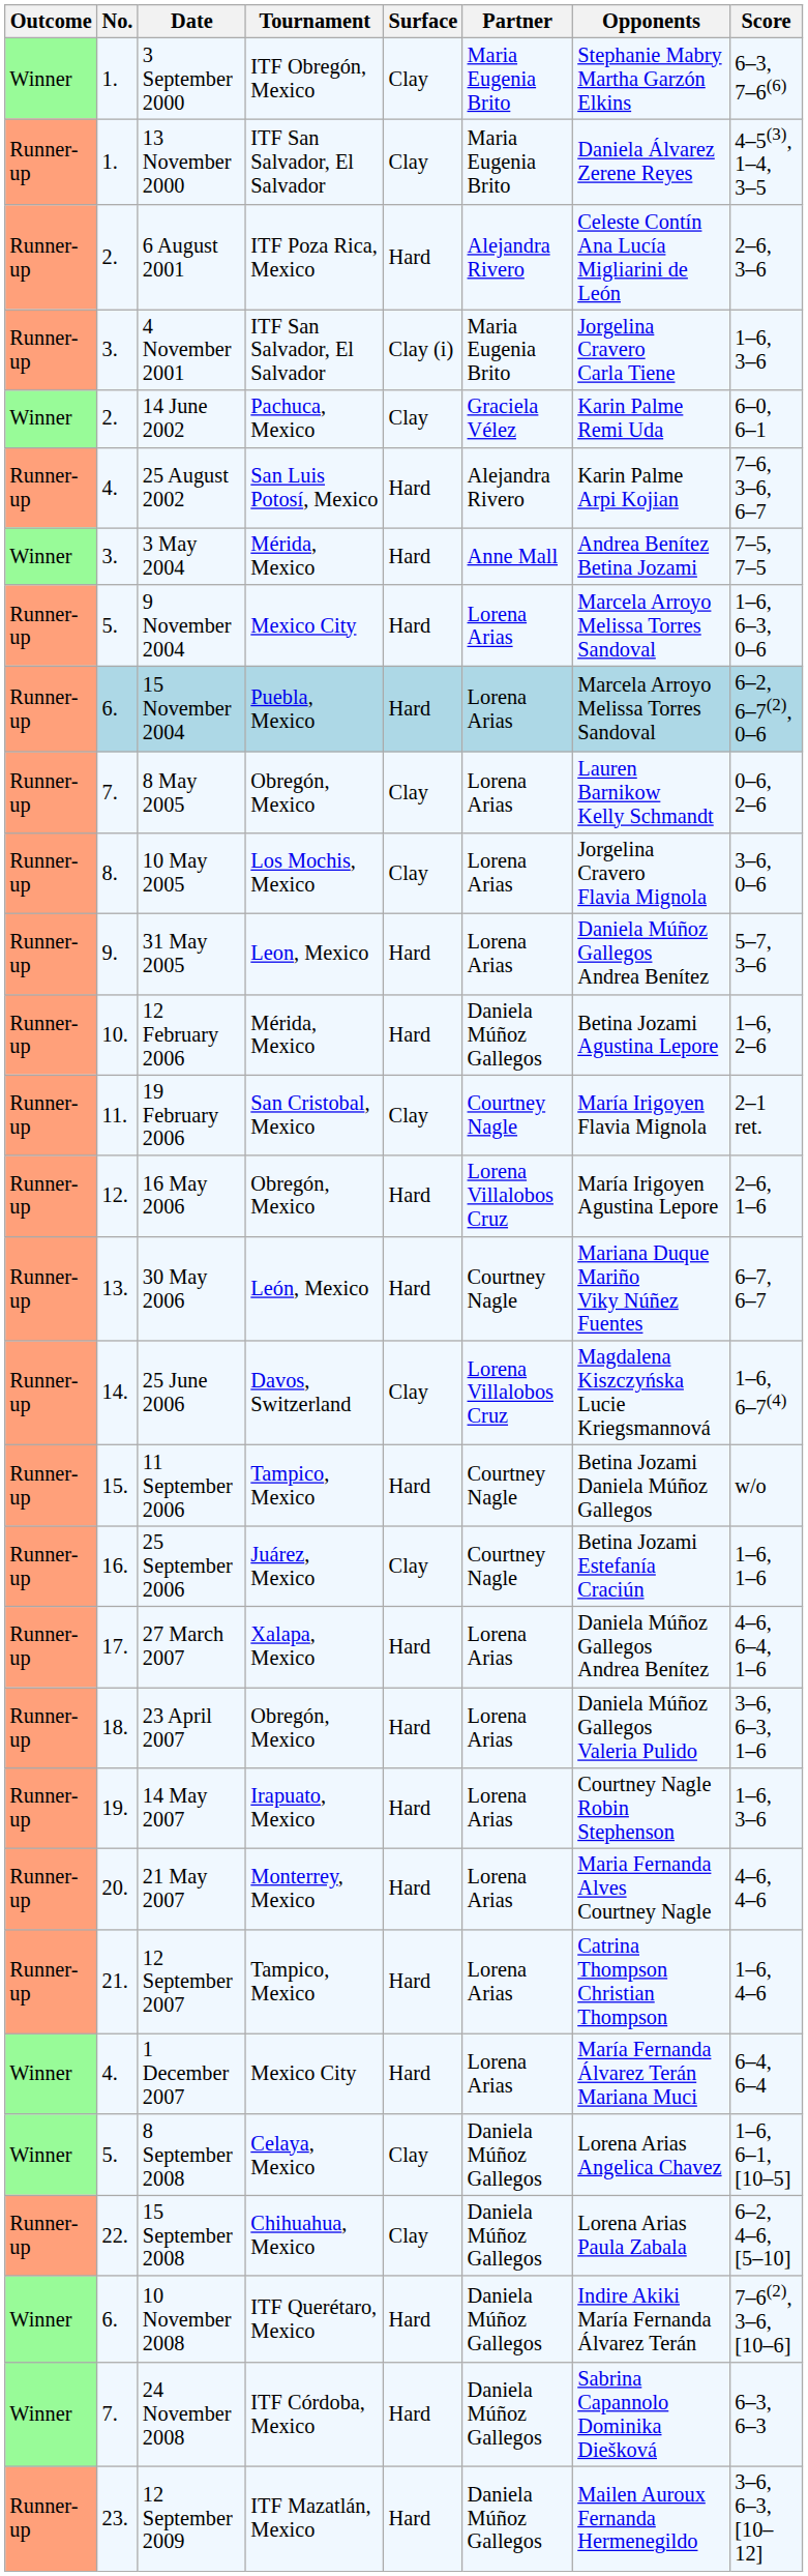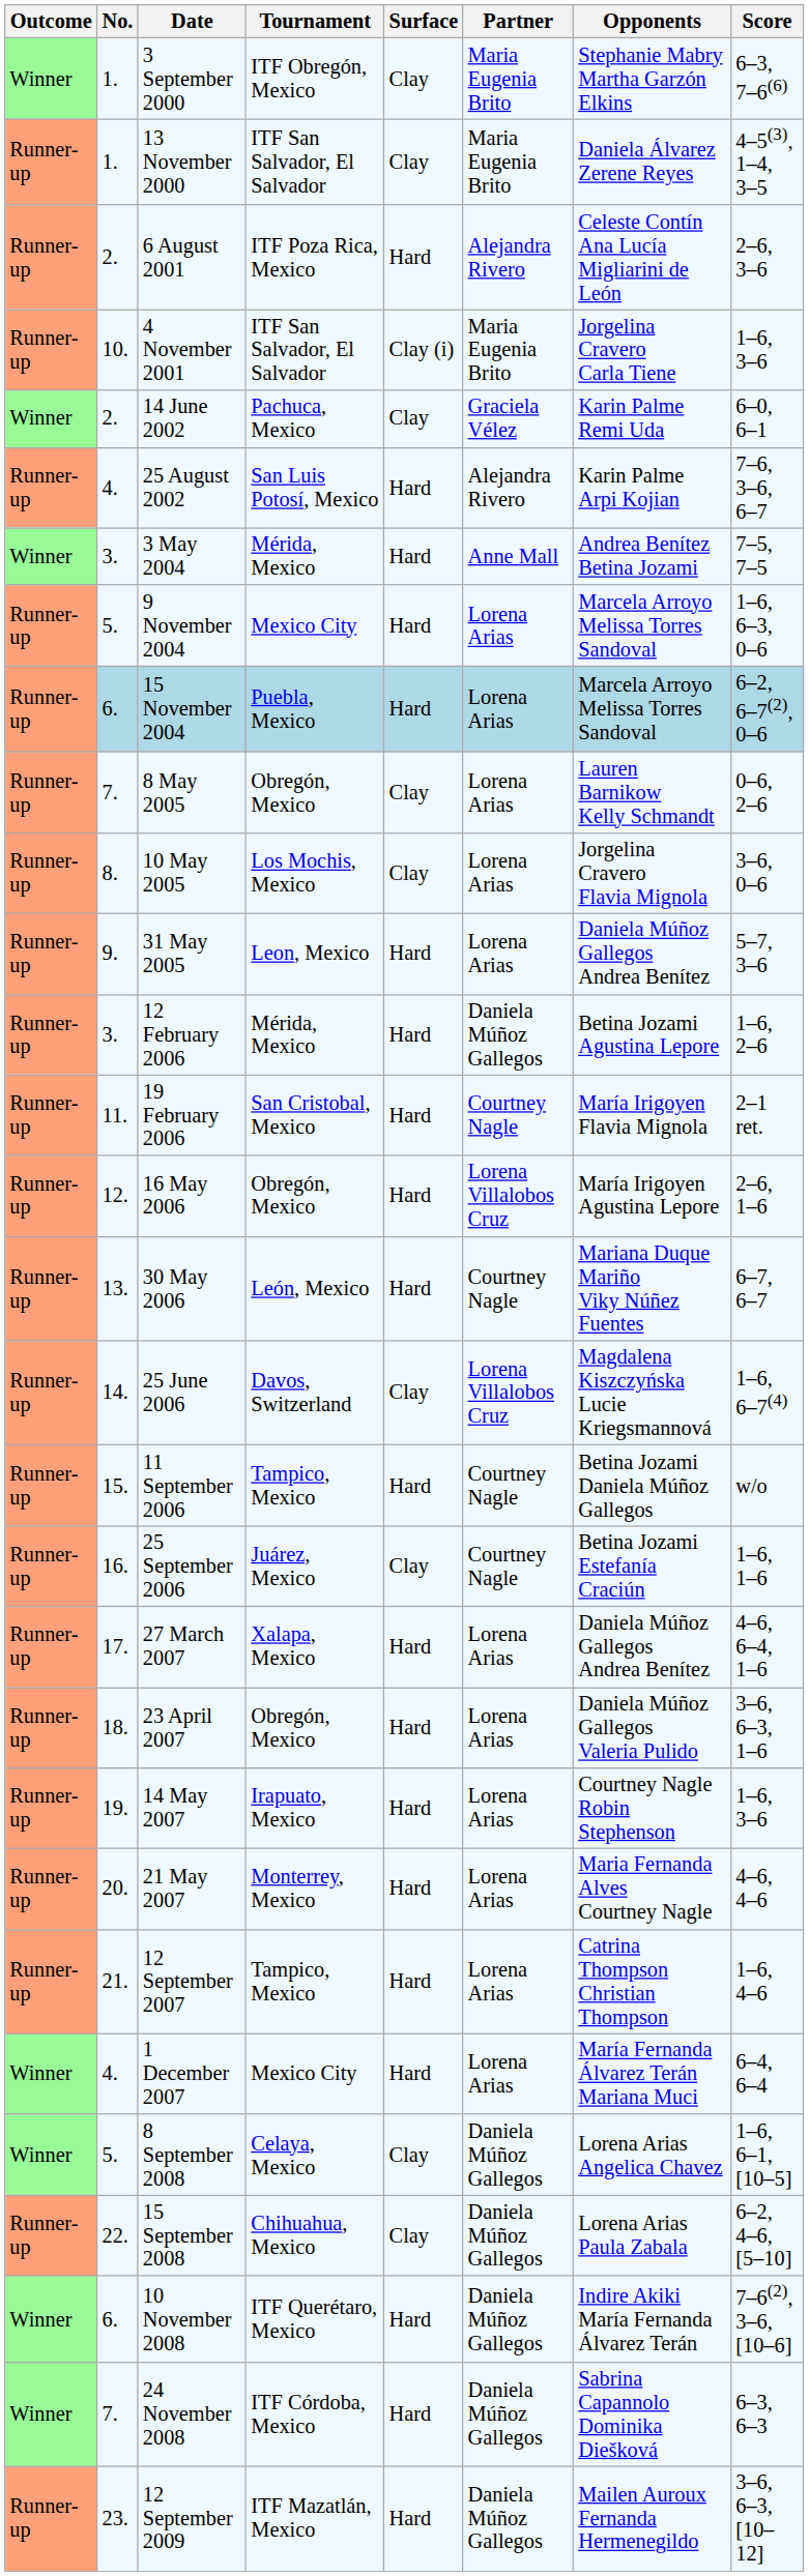 <table class="sortable wikitable">
 <tr>
 <th>Outcome</th>
 <th>No.</th>
 <th>Date</th>
 <th>Tournament</th>
 <th>Surface</th>
 <th>Partner</th>
 <th>Opponents</th>
 <th class="unsortable">Score</th>
 </tr>
 <tr style="background:#f0f8ff;">
 <td style="background:#98fb98;">Winner</td>
 <td>1.</td>
 <td>3 September 2000</td>
 <td>ITF Obregón, Mexico</td>
 <td>Clay</td>
 <td> <a href='#'>Maria Eugenia Brito</a></td>
 <td> <a href='#'>Stephanie Mabry</a> <br>  <a href='#'>Martha Garzón Elkins</a></td>
 <td>6–3, 7–6<sup>(6)</sup></td>
 </tr>
 <tr style="background:#f0f8ff;">
 <td style="background:#ffa07a;">Runner-up</td>
 <td>1.</td>
 <td>13 November 2000</td>
 <td>ITF San Salvador, El Salvador</td>
 <td>Clay</td>
 <td> Maria Eugenia Brito</td>
 <td> <a href='#'>Daniela Álvarez</a> <br>  <a href='#'>Zerene Reyes</a></td>
 <td>4–5<sup>(3)</sup>, 1–4, 3–5</td>
 </tr>
 <tr style="background:#f0f8ff;">
 <td style="background:#ffa07a;">Runner-up</td>
 <td>2.</td>
 <td>6 August 2001</td>
 <td>ITF Poza Rica, Mexico</td>
 <td>Hard</td>
 <td> <a href='#'>Alejandra Rivero</a></td>
 <td> <a href='#'>Celeste Contín</a> <br>  <a href='#'>Ana Lucía Migliarini de León</a></td>
 <td>2–6, 3–6</td>
 </tr>
 <tr style="background:#f0f8ff;">
 <td style="background:#ffa07a;">Runner-up</td>
-<td>3.</td>
+<td>10.</td>
 <td>4 November 2001</td>
 <td>ITF San Salvador, El Salvador</td>
 <td>Clay (i)</td>
 <td> Maria Eugenia Brito</td>
 <td> <a href='#'>Jorgelina Cravero</a> <br>  <a href='#'>Carla Tiene</a></td>
 <td>1–6, 3–6</td>
 </tr>
 <tr style="background:#f0f8ff;">
 <td style="background:#98fb98;">Winner</td>
 <td>2.</td>
 <td>14 June 2002</td>
 <td><a href='#'>Pachuca</a>, Mexico</td>
 <td>Clay</td>
 <td> <a href='#'>Graciela Vélez</a></td>
 <td> <a href='#'>Karin Palme</a> <br>  <a href='#'>Remi Uda</a></td>
 <td>6–0, 6–1</td>
 </tr>
 <tr bgcolor="#f0f8ff">
 <td style="background:#ffa07a;">Runner-up</td>
 <td>4.</td>
 <td>25 August 2002</td>
 <td><a href='#'>San Luis Potosí</a>, Mexico</td>
 <td>Hard</td>
 <td> Alejandra Rivero</td>
 <td> Karin Palme <br>  <a href='#'>Arpi Kojian</a></td>
 <td>7–6, 3–6, 6–7</td>
 </tr>
 <tr bgcolor="#f0f8ff">
 <td style="background:#98fb98;">Winner</td>
 <td>3.</td>
 <td>3 May 2004</td>
 <td><a href='#'>Mérida</a>, Mexico</td>
 <td>Hard</td>
 <td> <a href='#'>Anne Mall</a></td>
 <td> <a href='#'>Andrea Benítez</a> <br>  <a href='#'>Betina Jozami</a></td>
 <td>7–5, 7–5</td>
 </tr>
 <tr style="background:#f0f8ff;">
 <td style="background:#ffa07a;">Runner-up</td>
 <td>5.</td>
 <td>9 November 2004</td>
 <td><a href='#'>Mexico City</a></td>
 <td>Hard</td>
 <td> <a href='#'>Lorena Arias</a></td>
 <td> <a href='#'>Marcela Arroyo</a> <br>  <a href='#'>Melissa Torres Sandoval</a></td>
 <td>1–6, 6–3, 0–6</td>
 </tr>
 <tr style="background:lightblue;">
 <td style="background:#ffa07a;">Runner-up</td>
 <td>6.</td>
 <td>15 November 2004</td>
 <td><a href='#'>Puebla</a>, Mexico</td>
 <td>Hard</td>
 <td> Lorena Arias</td>
 <td> Marcela Arroyo <br>  Melissa Torres Sandoval</td>
 <td>6–2, 6–7<sup>(2)</sup>, 0–6</td>
 </tr>
 <tr style="background:#f0f8ff;">
 <td style="background:#ffa07a;">Runner-up</td>
 <td>7.</td>
 <td>8 May 2005</td>
 <td>Obregón, Mexico</td>
 <td>Clay</td>
 <td> Lorena Arias</td>
 <td> <a href='#'>Lauren Barnikow</a> <br>  <a href='#'>Kelly Schmandt</a></td>
 <td>0–6, 2–6</td>
 </tr>
 <tr style="background:#f0f8ff;">
 <td bgcolor="FFA07A">Runner-up</td>
 <td>8.</td>
 <td>10 May 2005</td>
 <td><a href='#'>Los Mochis</a>, Mexico</td>
 <td>Clay</td>
 <td> Lorena Arias</td>
 <td> Jorgelina Cravero <br>  <a href='#'>Flavia Mignola</a></td>
 <td>3–6, 0–6</td>
 </tr>
 <tr style="background:#f0f8ff;">
 <td style="background:#ffa07a;">Runner-up</td>
 <td>9.</td>
 <td>31 May 2005</td>
 <td><a href='#'>Leon</a>, Mexico</td>
 <td>Hard</td>
 <td> Lorena Arias</td>
 <td> <a href='#'>Daniela Múñoz Gallegos</a> <br>  Andrea Benítez</td>
 <td>5–7, 3–6</td>
 </tr>
 <tr bgcolor="f0f8ff">
 <td bgcolor="FFA07A">Runner-up</td>
-<td>10.</td>
+<td>3.</td>
 <td>12 February 2006</td>
 <td>Mérida, Mexico</td>
 <td>Hard</td>
 <td> Daniela Múñoz Gallegos</td>
 <td> Betina Jozami <br>  <a href='#'>Agustina Lepore</a></td>
 <td>1–6, 2–6</td>
 </tr>
 <tr style="background:#f0f8ff;">
 <td bgcolor="FFA07A">Runner-up</td>
 <td>11.</td>
 <td>19 February 2006</td>
 <td><a href='#'>San Cristobal</a>, Mexico</td>
-<td>Clay</td>
+<td>Hard</td>
 <td> <a href='#'>Courtney Nagle</a></td>
 <td> <a href='#'>María Irigoyen</a> <br>  Flavia Mignola</td>
 <td>2–1 ret.</td>
 </tr>
 <tr style="background:#f0f8ff;">
 <td bgcolor="FFA07A">Runner-up</td>
 <td>12.</td>
 <td>16 May 2006</td>
 <td>Obregón, Mexico</td>
 <td>Hard</td>
 <td> <a href='#'>Lorena Villalobos Cruz</a></td>
 <td> María Irigoyen <br>  Agustina Lepore</td>
 <td>2–6, 1–6</td>
 </tr>
 <tr style="background:#f0f8ff;">
 <td bgcolor="FFA07A">Runner-up</td>
 <td>13.</td>
 <td>30 May 2006</td>
 <td><a href='#'>León</a>, Mexico</td>
 <td>Hard</td>
 <td> Courtney Nagle</td>
 <td> <a href='#'>Mariana Duque Mariño</a> <br>  <a href='#'>Viky Núñez Fuentes</a></td>
 <td>6–7, 6–7</td>
 </tr>
 <tr style="background:#f0f8ff;">
 <td bgcolor="FFA07A">Runner-up</td>
 <td>14.</td>
 <td>25 June 2006</td>
 <td><a href='#'>Davos</a>, Switzerland</td>
 <td>Clay</td>
 <td> <a href='#'>Lorena Villalobos Cruz</a></td>
 <td> <a href='#'>Magdalena Kiszczyńska</a> <br>  Lucie Kriegsmannová</td>
 <td>1–6, 6–7<sup>(4)</sup></td>
 </tr>
 <tr style="background:#f0f8ff;">
 <td bgcolor="FFA07A">Runner-up</td>
 <td>15.</td>
 <td>11 September 2006</td>
 <td><a href='#'>Tampico</a>, Mexico</td>
 <td>Hard</td>
 <td> Courtney Nagle</td>
 <td> Betina Jozami <br>  Daniela Múñoz Gallegos</td>
 <td>w/o</td>
 </tr>
 <tr style="background:#f0f8ff;">
 <td bgcolor="FFA07A">Runner-up</td>
 <td>16.</td>
 <td>25 September 2006</td>
 <td><a href='#'>Juárez</a>, Mexico</td>
 <td>Clay</td>
 <td> Courtney Nagle</td>
 <td> Betina Jozami <br>  <a href='#'>Estefanía Craciún</a></td>
 <td>1–6, 1–6</td>
 </tr>
 <tr style="background:#f0f8ff;">
 <td style="background:#ffa07a;">Runner-up</td>
 <td>17.</td>
 <td>27 March 2007</td>
 <td><a href='#'>Xalapa</a>, Mexico</td>
 <td>Hard</td>
 <td> Lorena Arias</td>
 <td> Daniela Múñoz Gallegos <br>  Andrea Benítez</td>
 <td>4–6, 6–4, 1–6</td>
 </tr>
 <tr style="background:#f0f8ff;">
 <td style="background:#ffa07a;">Runner-up</td>
 <td>18.</td>
 <td>23 April 2007</td>
 <td>Obregón, Mexico</td>
 <td>Hard</td>
 <td> Lorena Arias</td>
 <td> Daniela Múñoz Gallegos <br>  <a href='#'>Valeria Pulido</a></td>
 <td>3–6, 6–3, 1–6</td>
 </tr>
 <tr style="background:#f0f8ff;">
 <td style="background:#ffa07a;">Runner-up</td>
 <td>19.</td>
 <td>14 May 2007</td>
 <td><a href='#'>Irapuato</a>, Mexico</td>
 <td>Hard</td>
 <td> Lorena Arias</td>
 <td> Courtney Nagle <br>  <a href='#'>Robin Stephenson</a></td>
 <td>1–6, 3–6</td>
 </tr>
 <tr style="background:#f0f8ff;">
 <td style="background:#ffa07a;">Runner-up</td>
 <td>20.</td>
 <td>21 May 2007</td>
 <td><a href='#'>Monterrey</a>, Mexico</td>
 <td>Hard</td>
 <td> Lorena Arias</td>
 <td> <a href='#'>Maria Fernanda Alves</a> <br>  Courtney Nagle</td>
 <td>4–6, 4–6</td>
 </tr>
 <tr style="background:#f0f8ff;">
 <td style="background:#ffa07a;">Runner-up</td>
 <td>21.</td>
 <td>12 September 2007</td>
 <td>Tampico, Mexico</td>
 <td>Hard</td>
 <td> Lorena Arias</td>
 <td> <a href='#'>Catrina Thompson</a> <br>  <a href='#'>Christian Thompson</a></td>
 <td>1–6, 4–6</td>
 </tr>
 <tr style="background:#f0f8ff;">
 <td style="background:#98fb98;">Winner</td>
 <td>4.</td>
 <td>1 December 2007</td>
 <td>Mexico City</td>
 <td>Hard</td>
 <td> Lorena Arias</td>
 <td> <a href='#'>María Fernanda Álvarez Terán</a> <br>  <a href='#'>Mariana Muci</a></td>
 <td>6–4, 6–4</td>
 </tr>
 <tr style="background:#f0f8ff;">
 <td style="background:#98fb98;">Winner</td>
 <td>5.</td>
 <td>8 September 2008</td>
 <td><a href='#'>Celaya</a>, Mexico</td>
 <td>Clay</td>
 <td> Daniela Múñoz Gallegos</td>
 <td> Lorena Arias <br>  <a href='#'>Angelica Chavez</a></td>
 <td>1–6, 6–1, [10–5]</td>
 </tr>
 <tr style="background:#f0f8ff;">
 <td style="background:#ffa07a;">Runner-up</td>
 <td>22.</td>
 <td>15 September 2008</td>
 <td><a href='#'>Chihuahua</a>, Mexico</td>
 <td>Clay</td>
 <td> Daniela Múñoz Gallegos</td>
 <td> Lorena Arias <br>  <a href='#'>Paula Zabala</a></td>
 <td>6–2, 4–6, [5–10]</td>
 </tr>
 <tr style="background:#f0f8ff;">
 <td style="background:#98fb98;">Winner</td>
 <td>6.</td>
 <td>10 November 2008</td>
 <td>ITF Querétaro, Mexico</td>
 <td>Hard</td>
 <td> Daniela Múñoz Gallegos</td>
 <td> <a href='#'>Indire Akiki</a> <br>  María Fernanda Álvarez Terán</td>
 <td>7–6<sup>(2)</sup>, 3–6, [10–6]</td>
 </tr>
 <tr style="background:#f0f8ff;">
 <td style="background:#98fb98;">Winner</td>
 <td>7.</td>
 <td>24 November 2008</td>
 <td>ITF Córdoba, Mexico</td>
 <td>Hard</td>
 <td> Daniela Múñoz Gallegos</td>
 <td> <a href='#'>Sabrina Capannolo</a> <br>  <a href='#'>Dominika Diešková</a></td>
 <td>6–3, 6–3</td>
 </tr>
 <tr style="background:#f0f8ff;">
 <td bgcolor="FFA07A">Runner-up</td>
 <td>23.</td>
 <td>12 September 2009</td>
 <td>ITF Mazatlán, Mexico</td>
 <td>Hard</td>
 <td> Daniela Múñoz Gallegos</td>
 <td> <a href='#'>Mailen Auroux</a> <br>  <a href='#'>Fernanda Hermenegildo</a></td>
 <td>3–6, 6–3, [10–12]</td>
 </tr>
 </table>
